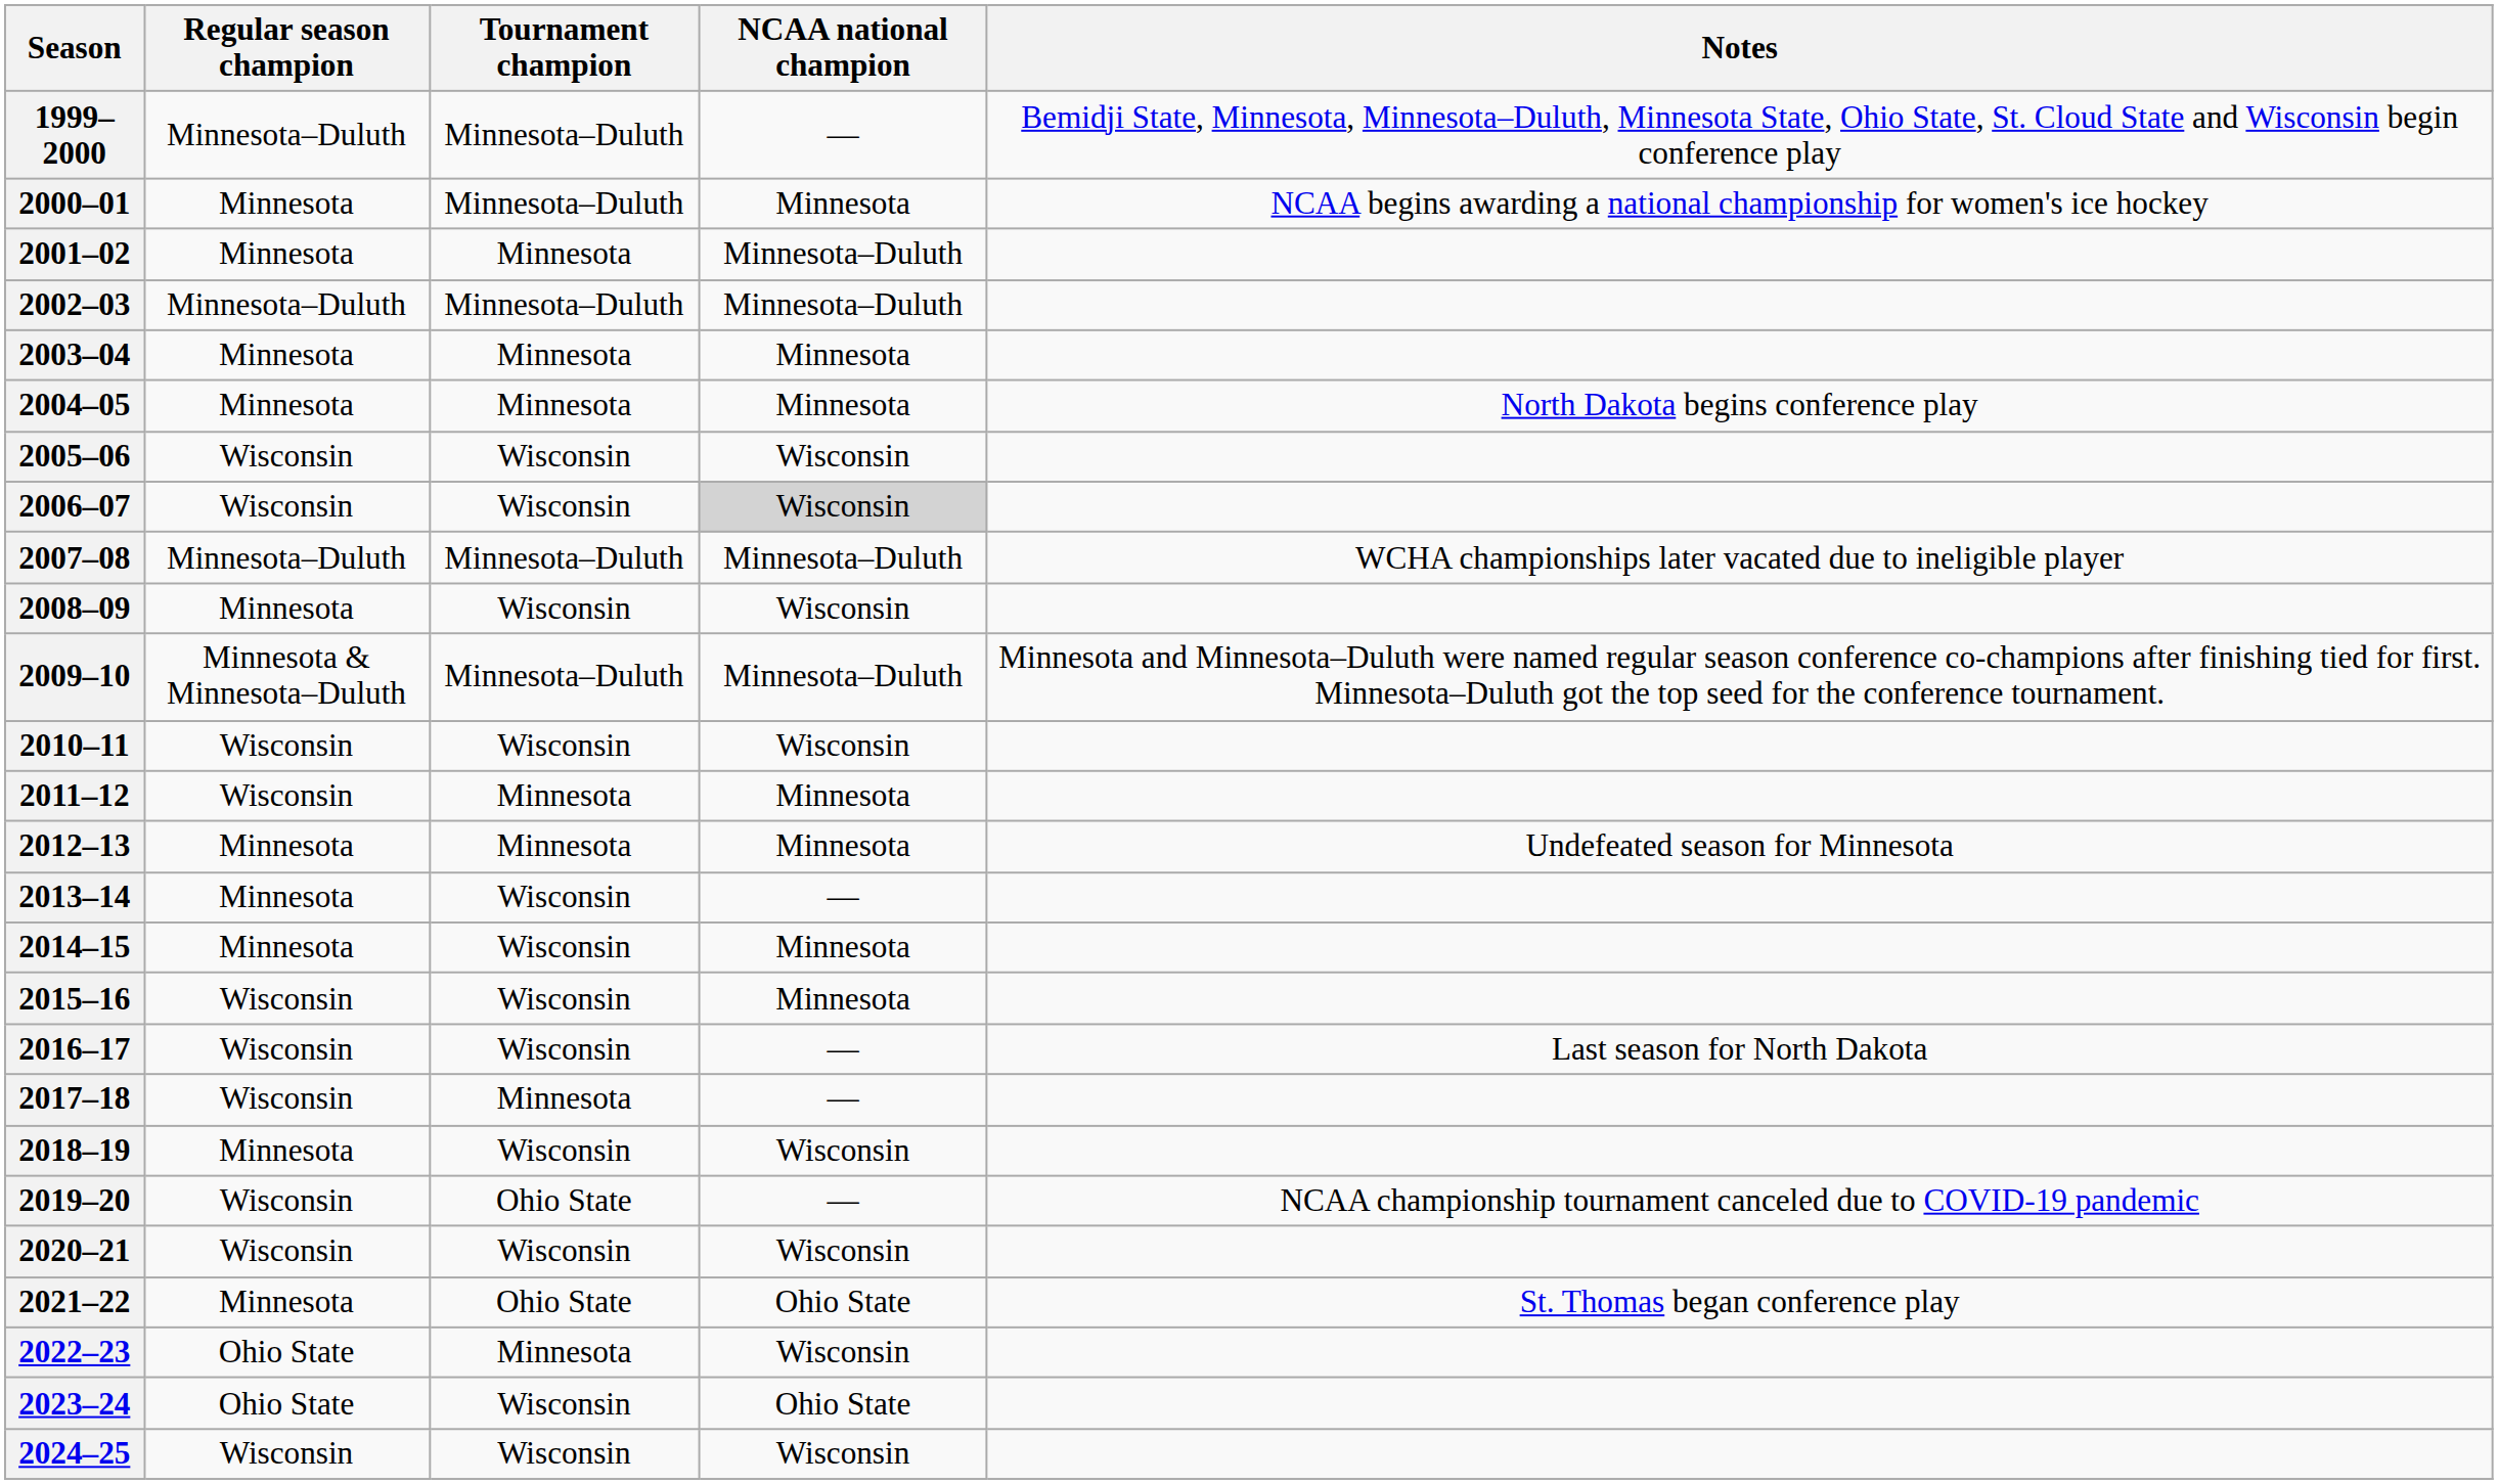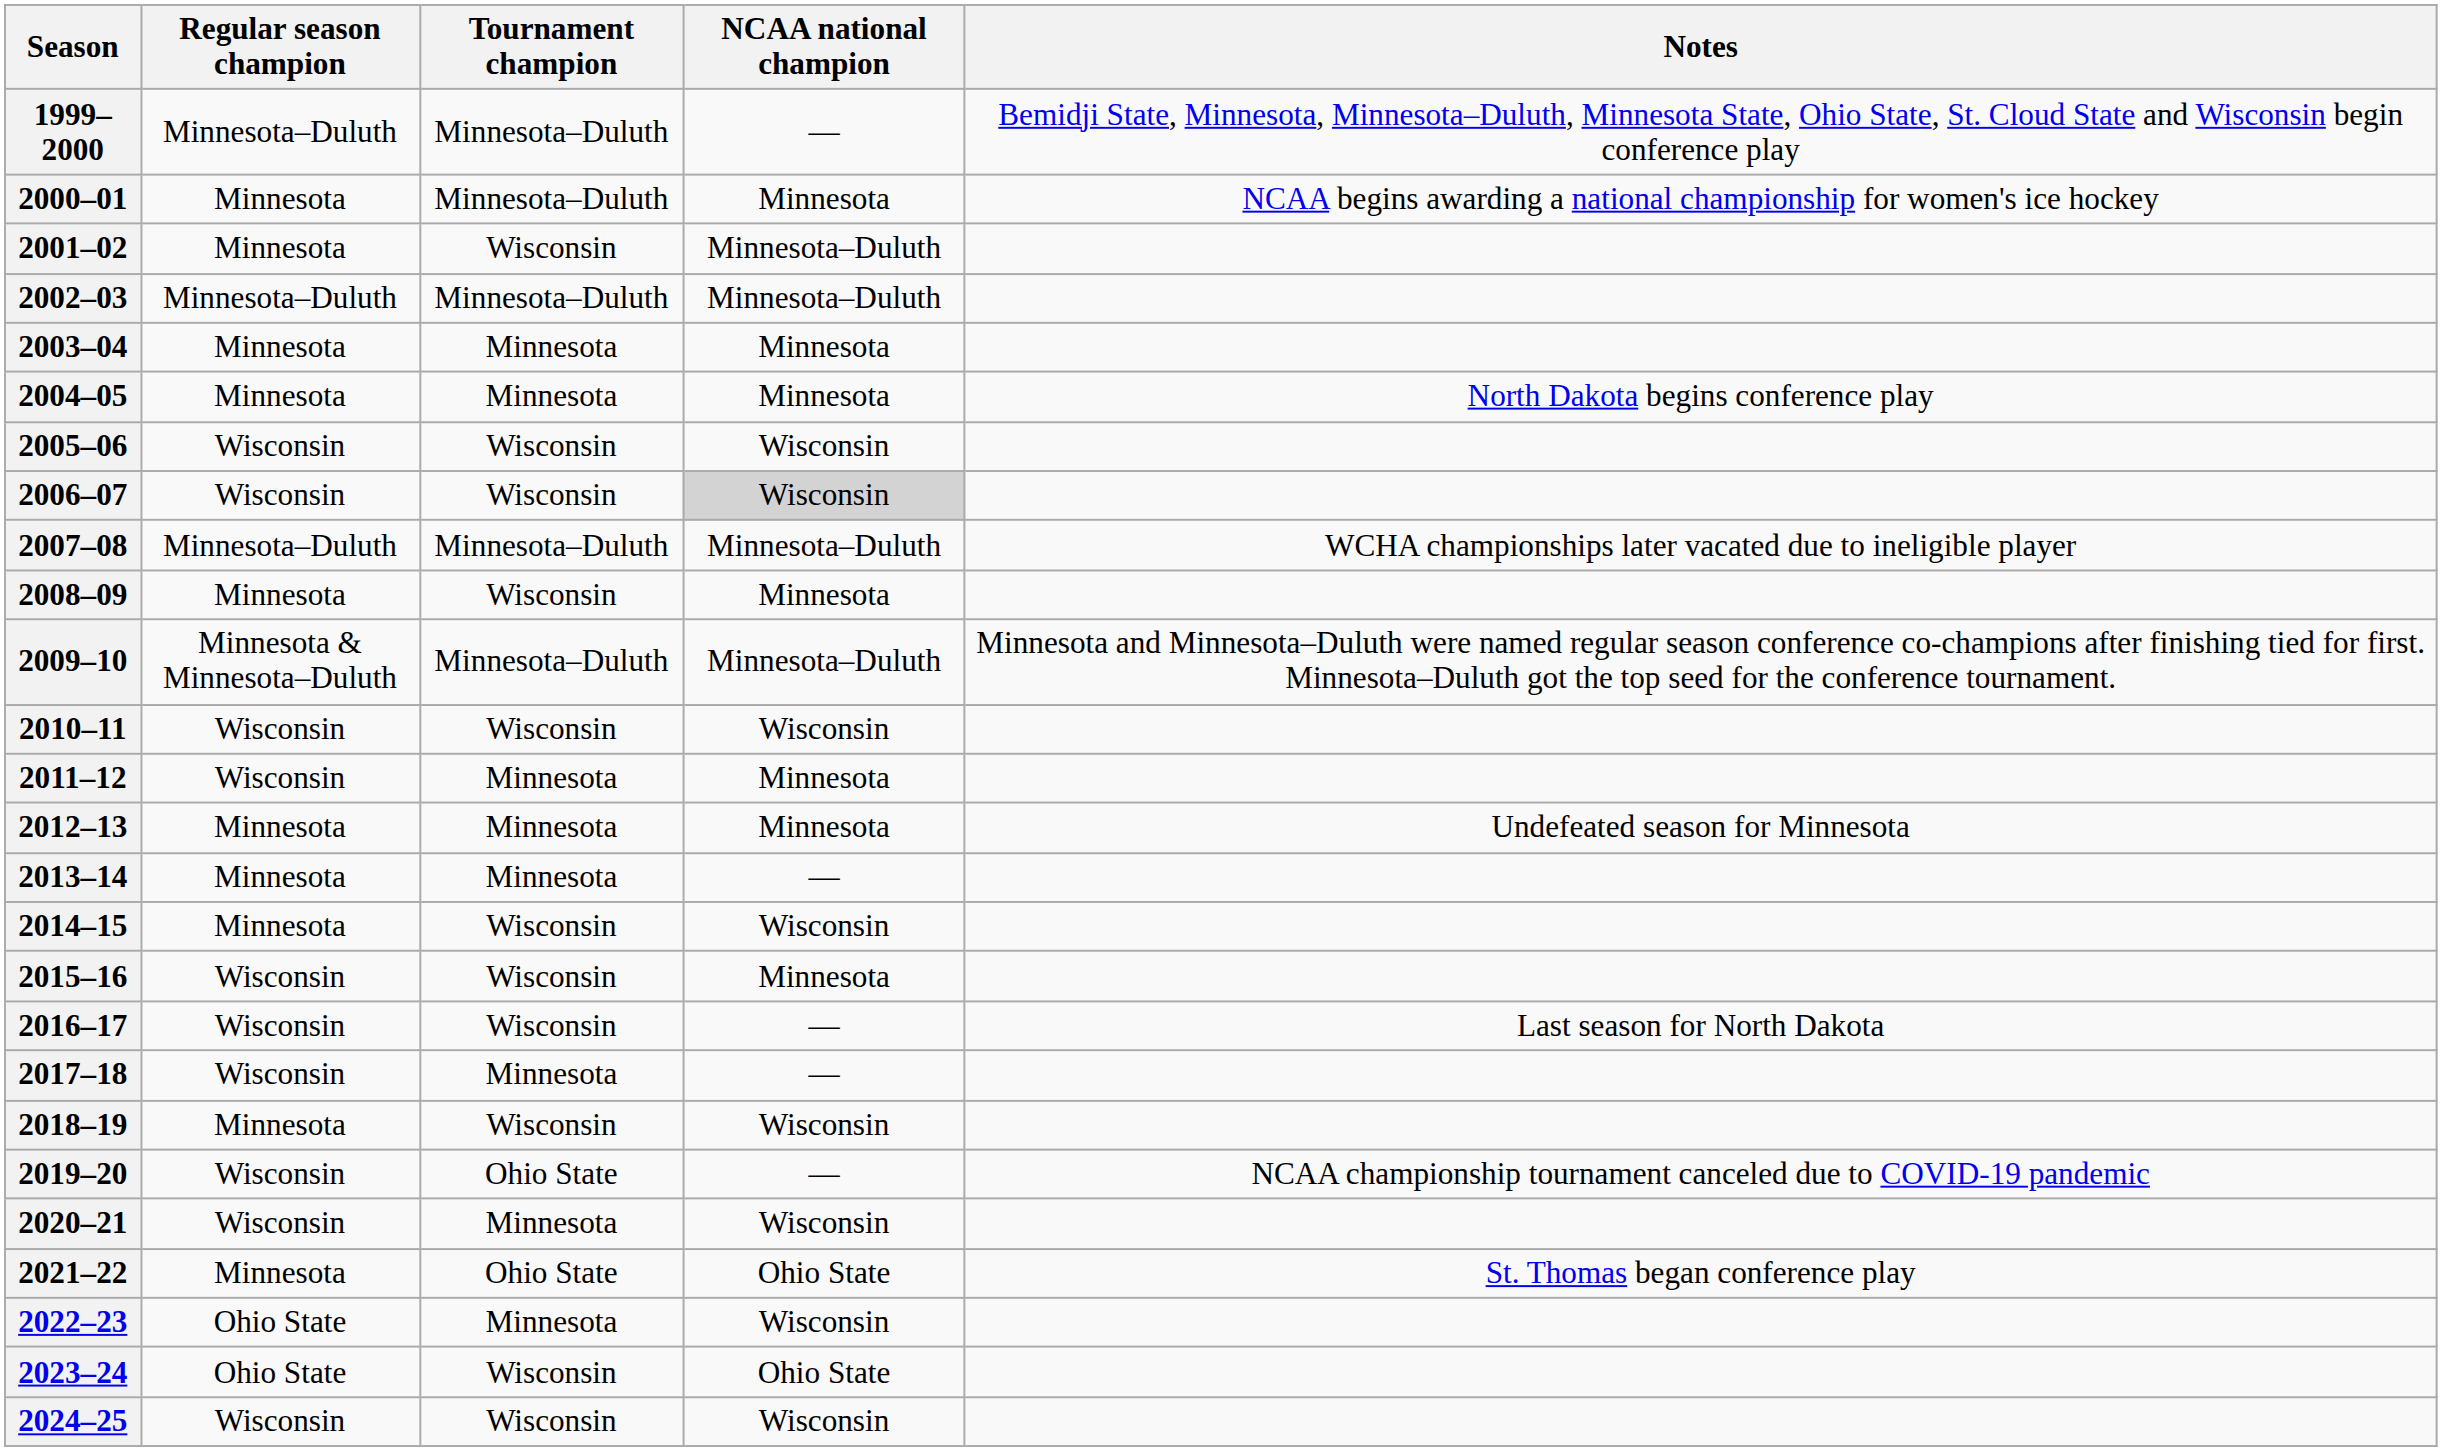 <table class="wikitable" style="text-align: center;">
 <tr>
 <th>Season</th>
 <th>Regular season champion</th>
 <th>Tournament champion</th>
 <th>NCAA national champion</th>
 <th>Notes</th>
 </tr>
 <tr>
 <th>1999–2000</th>
 <td>Minnesota–Duluth</td>
 <td>Minnesota–Duluth</td>
 <td>—</td>
 <td><a href='#'>Bemidji State</a>, <a href='#'>Minnesota</a>, <a href='#'>Minnesota–Duluth</a>, <a href='#'>Minnesota State</a>, <a href='#'>Ohio State</a>, <a href='#'>St. Cloud State</a> and <a href='#'>Wisconsin</a> begin conference play</td>
 </tr>
 <tr>
 <th>2000–01</th>
 <td>Minnesota</td>
 <td>Minnesota–Duluth</td>
 <td>Minnesota</td>
 <td><a href='#'>NCAA</a> begins awarding a <a href='#'>national championship</a> for women's ice hockey</td>
 </tr>
 <tr>
 <th>2001–02</th>
 <td>Minnesota</td>
-<td>Minnesota</td>
+<td>Wisconsin</td>
 <td>Minnesota–Duluth</td>
 <td></td>
 </tr>
 <tr>
 <th>2002–03</th>
 <td>Minnesota–Duluth</td>
 <td>Minnesota–Duluth</td>
 <td>Minnesota–Duluth</td>
 <td></td>
 </tr>
 <tr>
 <th>2003–04</th>
 <td>Minnesota</td>
 <td>Minnesota</td>
 <td>Minnesota</td>
 <td></td>
 </tr>
 <tr>
 <th>2004–05</th>
 <td>Minnesota</td>
 <td>Minnesota</td>
 <td>Minnesota</td>
 <td><a href='#'>North Dakota</a> begins conference play</td>
 </tr>
 <tr>
 <th>2005–06</th>
 <td>Wisconsin</td>
 <td>Wisconsin</td>
 <td>Wisconsin</td>
 <td></td>
 </tr>
 <tr>
 <th>2006–07</th>
 <td>Wisconsin</td>
 <td>Wisconsin</td>
 <td style="background: lightgrey;">Wisconsin</td>
 <td></td>
 </tr>
 <tr>
 <th>2007–08</th>
 <td>Minnesota–Duluth</td>
 <td>Minnesota–Duluth</td>
 <td>Minnesota–Duluth</td>
 <td>WCHA championships later vacated due to ineligible player</td>
 </tr>
 <tr>
 <th>2008–09</th>
 <td>Minnesota</td>
 <td>Wisconsin</td>
-<td>Wisconsin</td>
+<td>Minnesota</td>
 <td></td>
 </tr>
 <tr>
 <th>2009–10</th>
 <td>Minnesota &<br>Minnesota–Duluth</td>
 <td>Minnesota–Duluth</td>
 <td>Minnesota–Duluth</td>
 <td>Minnesota and Minnesota–Duluth were named regular season conference co-champions after finishing tied for first.  Minnesota–Duluth got the top seed for the conference tournament.</td>
 </tr>
 <tr>
 <th>2010–11</th>
 <td>Wisconsin</td>
 <td>Wisconsin</td>
 <td>Wisconsin</td>
 <td></td>
 </tr>
 <tr>
 <th>2011–12</th>
 <td>Wisconsin</td>
 <td>Minnesota</td>
 <td>Minnesota</td>
 <td></td>
 </tr>
 <tr>
 <th>2012–13</th>
 <td>Minnesota</td>
 <td>Minnesota</td>
 <td>Minnesota</td>
 <td>Undefeated season for Minnesota</td>
 </tr>
 <tr>
 <th>2013–14</th>
 <td>Minnesota</td>
-<td>Wisconsin</td>
+<td>Minnesota</td>
 <td>—</td>
 <td></td>
 </tr>
 <tr>
 <th>2014–15</th>
 <td>Minnesota</td>
 <td>Wisconsin</td>
-<td>Minnesota</td>
+<td>Wisconsin</td>
 <td></td>
 </tr>
 <tr>
 <th>2015–16</th>
 <td>Wisconsin</td>
 <td>Wisconsin</td>
 <td>Minnesota</td>
 <td></td>
 </tr>
 <tr>
 <th>2016–17</th>
 <td>Wisconsin</td>
 <td>Wisconsin</td>
 <td>—</td>
 <td>Last season for North Dakota</td>
 </tr>
 <tr>
 <th>2017–18</th>
 <td>Wisconsin</td>
 <td>Minnesota</td>
 <td>—</td>
 <td></td>
 </tr>
 <tr>
 <th>2018–19</th>
 <td>Minnesota</td>
 <td>Wisconsin</td>
 <td>Wisconsin</td>
 <td></td>
 </tr>
 <tr>
 <th>2019–20</th>
 <td>Wisconsin</td>
 <td>Ohio State</td>
 <td>—</td>
 <td>NCAA championship tournament canceled due to <a href='#'>COVID-19 pandemic</a></td>
 </tr>
 <tr>
 <th>2020–21</th>
 <td>Wisconsin</td>
-<td>Wisconsin</td>
+<td>Minnesota</td>
 <td>Wisconsin</td>
 <td></td>
 </tr>
 <tr>
 <th>2021–22</th>
 <td>Minnesota</td>
 <td>Ohio State</td>
 <td>Ohio State</td>
 <td><a href='#'>St. Thomas</a> began conference play</td>
 </tr>
 <tr>
 <th><a href='#'>2022–23</a></th>
 <td>Ohio State</td>
 <td>Minnesota</td>
 <td>Wisconsin</td>
 <td></td>
 </tr>
 <tr>
 <th><a href='#'>2023–24</a></th>
 <td>Ohio State</td>
 <td>Wisconsin</td>
 <td>Ohio State</td>
 <td></td>
 </tr>
 <tr>
 <th><a href='#'>2024–25</a></th>
 <td>Wisconsin</td>
 <td>Wisconsin</td>
 <td>Wisconsin</td>
 <td></td>
 </tr>
 </table>
